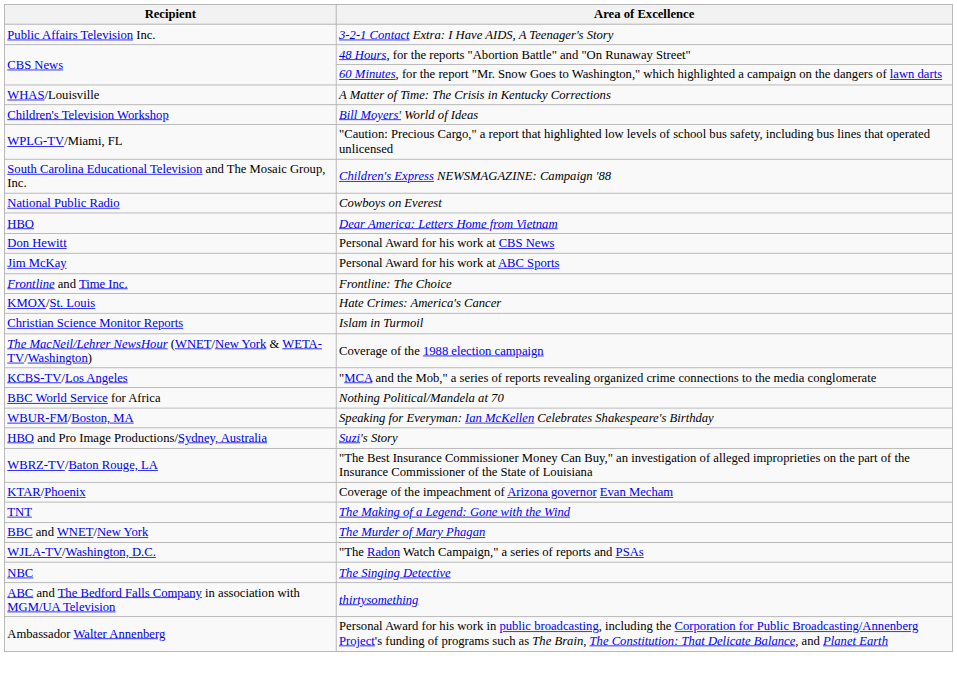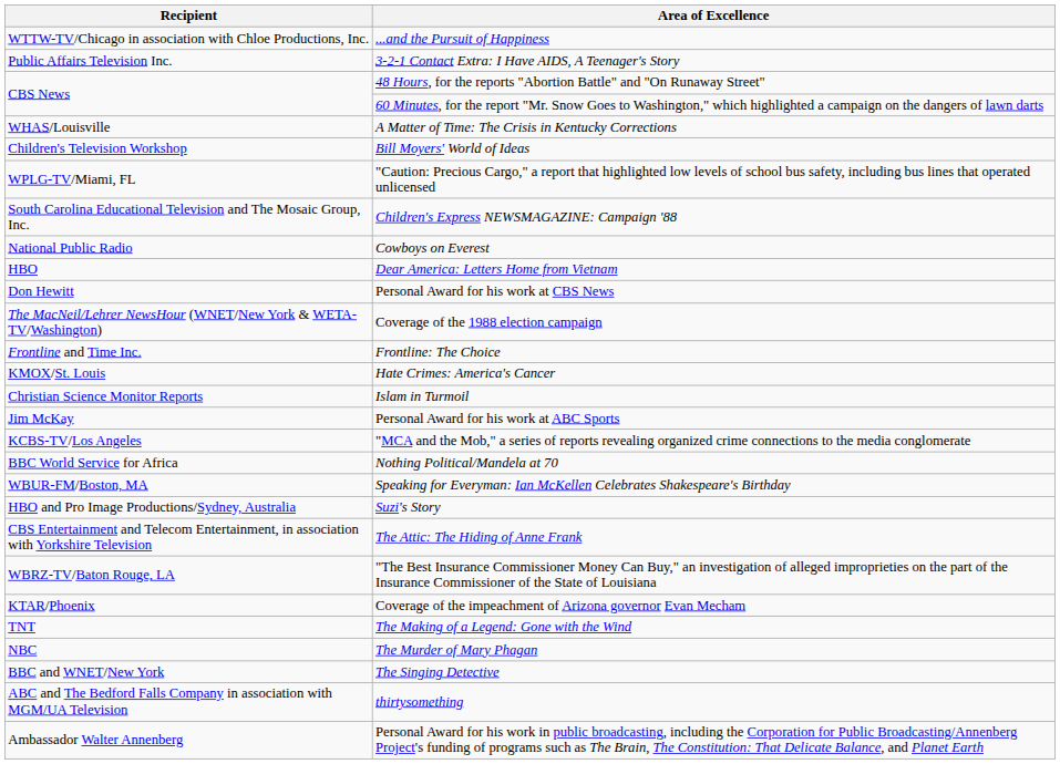 <table class="wikitable" style="width:95%">
 <tr bgcolor="#CCCCCC">
 <th width=35%>Recipient</th>
 <th width=65%>Area of Excellence</th>
+</tr>
+<tr>
+<td><a href='#'>WTTW-TV</a>/Chicago in association with Chloe Productions, Inc.</td>
+<td><em><a href='#'>...and the Pursuit of Happiness</a></em></td>
 </tr>
 <tr>
 <td><a href='#'>Public Affairs Television</a> Inc.</td>
 <td><em><a href='#'>3-2-1 Contact</a> Extra: I Have AIDS, A Teenager's Story</em></td>
 </tr>
 <tr>
 <td rowspan="2"><a href='#'>CBS News</a></td>
 <td><em><a href='#'>48 Hours</a></em>, for the reports "Abortion Battle" and "On Runaway Street"</td>
 </tr>
 <tr>
 <td><em><a href='#'>60 Minutes</a></em>, for the report "Mr. Snow Goes to Washington," which highlighted a campaign on the dangers of <a href='#'>lawn darts</a></td>
 </tr>
 <tr>
 <td><a href='#'>WHAS</a>/Louisville</td>
 <td><em>A Matter of Time: The Crisis in Kentucky Corrections</em></td>
 </tr>
 <tr>
 <td><a href='#'>Children's Television Workshop</a></td>
 <td><em><a href='#'>Bill Moyers'</a> World of Ideas</em></td>
 </tr>
 <tr>
 <td><a href='#'>WPLG-TV</a>/Miami, FL</td>
 <td>"Caution: Precious Cargo," a report that highlighted low levels of school bus safety, including bus lines that operated unlicensed</td>
 </tr>
 <tr>
 <td><a href='#'>South Carolina Educational Television</a> and The Mosaic Group, Inc.</td>
 <td><em><a href='#'>Children's Express</a> NEWSMAGAZINE: Campaign '88</em></td>
 </tr>
 <tr>
 <td><a href='#'>National Public Radio</a></td>
 <td><em>Cowboys on Everest</em></td>
 </tr>
 <tr>
 <td><a href='#'>HBO</a></td>
 <td><em><a href='#'>Dear America: Letters Home from Vietnam</a></em></td>
 </tr>
 <tr>
 <td><a href='#'>Don Hewitt</a></td>
 <td>Personal Award for his work at <a href='#'>CBS News</a></td>
 </tr>
 <tr>
-<td><a href='#'>Jim McKay</a></td>
-<td>Personal Award for his work at <a href='#'>ABC Sports</a></td>
+<td><em><a href='#'>The MacNeil/Lehrer NewsHour</a></em> (<a href='#'>WNET</a>/<a href='#'>New York</a> & <a href='#'>WETA-TV</a>/<a href='#'>Washington</a>)</td>
+<td>Coverage of the <a href='#'>1988 election campaign</a></td>
 </tr>
 <tr>
 <td><em><a href='#'>Frontline</a></em> and <a href='#'>Time Inc.</a></td>
 <td><em>Frontline: The Choice</em></td>
 </tr>
 <tr>
 <td><a href='#'>KMOX</a>/<a href='#'>St. Louis</a></td>
 <td><em>Hate Crimes: America's Cancer</em></td>
 </tr>
 <tr>
 <td><a href='#'>Christian Science Monitor Reports</a></td>
 <td><em>Islam in Turmoil</em></td>
 </tr>
 <tr>
-<td><em><a href='#'>The MacNeil/Lehrer NewsHour</a></em> (<a href='#'>WNET</a>/<a href='#'>New York</a> & <a href='#'>WETA-TV</a>/<a href='#'>Washington</a>)</td>
-<td>Coverage of the <a href='#'>1988 election campaign</a></td>
+<td><a href='#'>Jim McKay</a></td>
+<td>Personal Award for his work at <a href='#'>ABC Sports</a></td>
 </tr>
 <tr>
 <td><a href='#'>KCBS-TV</a>/<a href='#'>Los Angeles</a></td>
 <td>"<a href='#'>MCA</a> and the Mob," a series of reports revealing organized crime connections to the media conglomerate</td>
 </tr>
 <tr>
 <td><a href='#'>BBC World Service</a> for Africa</td>
 <td><em>Nothing Political/Mandela at 70</em></td>
 </tr>
 <tr>
 <td><a href='#'>WBUR-FM</a>/<a href='#'>Boston, MA</a></td>
 <td><em>Speaking for Everyman: <a href='#'>Ian McKellen</a> Celebrates Shakespeare's Birthday</em></td>
 </tr>
 <tr>
 <td><a href='#'>HBO</a> and Pro Image Productions/<a href='#'>Sydney, Australia</a></td>
 <td><em><a href='#'>Suzi</a>'s Story</em></td>
 </tr>
 <tr>
+<td><a href='#'>CBS Entertainment</a> and Telecom Entertainment, in association with <a href='#'>Yorkshire Television</a></td>
+<td><em><a href='#'>The Attic: The Hiding of Anne Frank</a></em></td>
+</tr>
+<tr>
 <td><a href='#'>WBRZ-TV</a>/<a href='#'>Baton Rouge, LA</a></td>
 <td>"The Best Insurance Commissioner Money Can Buy," an investigation of alleged improprieties on the part of the Insurance Commissioner of the State of Louisiana</td>
 </tr>
 <tr>
 <td><a href='#'>KTAR</a>/<a href='#'>Phoenix</a></td>
 <td>Coverage of the impeachment of <a href='#'>Arizona governor</a> <a href='#'>Evan Mecham</a></td>
 </tr>
 <tr>
 <td><a href='#'>TNT</a></td>
 <td><em><a href='#'>The Making of a Legend: Gone with the Wind</a></em></td>
 </tr>
 <tr>
-<td><a href='#'>BBC</a> and <a href='#'>WNET</a>/<a href='#'>New York</a></td>
+<td><a href='#'>NBC</a></td>
 <td><em><a href='#'>The Murder of Mary Phagan</a></em></td>
 </tr>
 <tr>
-<td><a href='#'>WJLA-TV</a>/<a href='#'>Washington, D.C.</a></td>
-<td>"The <a href='#'>Radon</a> Watch Campaign," a series of reports and <a href='#'>PSAs</a></td>
-</tr>
-<tr>
-<td><a href='#'>NBC</a></td>
+<td><a href='#'>BBC</a> and <a href='#'>WNET</a>/<a href='#'>New York</a></td>
 <td><em><a href='#'>The Singing Detective</a></em></td>
 </tr>
 <tr>
 <td><a href='#'>ABC</a> and <a href='#'>The Bedford Falls Company</a> in association with <a href='#'>MGM/UA Television</a></td>
 <td><em><a href='#'>thirtysomething</a></em></td>
 </tr>
 <tr>
 <td>Ambassador <a href='#'>Walter Annenberg</a></td>
 <td>Personal Award for his work in <a href='#'>public broadcasting</a>, including the <a href='#'>Corporation for Public Broadcasting/Annenberg Project</a>'s funding of programs such as <em>The Brain</em>, <em><a href='#'>The Constitution: That Delicate Balance</a></em>, and <em><a href='#'>Planet Earth</a></em></td>
 </tr>
 </table>
